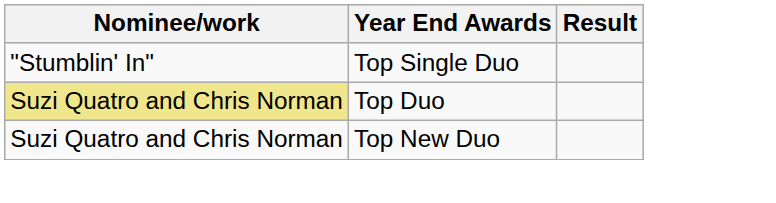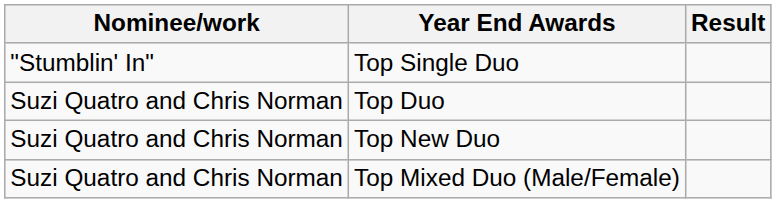 <table class="wikitable unsortable plainrowheaders" style="border:none; margin:0;">
 <tr>
 <th scope="col">Nominee/work</th>
 <th scope="col">Year End Awards</th>
 <th scope="col">Result</th>
 </tr>
 <tr>
 <td>"Stumblin' In"</td>
 <td>Top Single Duo</td>
 <td></td>
 </tr>
 <tr>
-<td style="background: khaki;">Suzi Quatro and Chris Norman</td>
+<td>Suzi Quatro and Chris Norman</td>
 <td>Top Duo</td>
 <td></td>
 </tr>
 <tr>
 <td>Suzi Quatro and Chris Norman</td>
 <td>Top New Duo</td>
 <td></td>
 </tr>
 <tr>
+<td>Suzi Quatro and Chris Norman</td>
+<td>Top Mixed Duo (Male/Female)</td>
+<td></td>
+</tr>
+<tr>
 </tr>
 </table>
